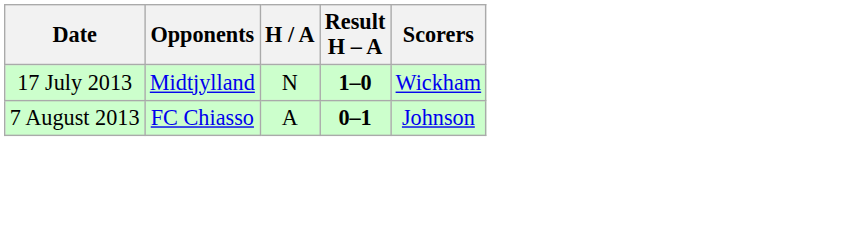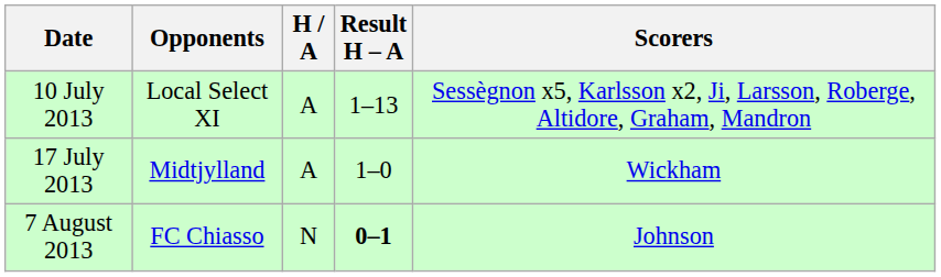 <table class="wikitable" style="text-align:center">
 <tr>
 <th>Date</th>
 <th>Opponents</th>
 <th>H / A</th>
 <th>Result<br>H – A</th>
 <th>Scorers</th>
 </tr>
 <tr bgcolor="#ccffcc">
+<td>10 July 2013</td>
+<td> Local Select XI</td>
+<td>A</td>
+<td>1–13</td>
+<td><a href='#'>Sessègnon</a> x5, <a href='#'>Karlsson</a> x2, <a href='#'>Ji</a>, <a href='#'>Larsson</a>, <a href='#'>Roberge</a>, <a href='#'>Altidore</a>, <a href='#'>Graham</a>, <a href='#'>Mandron</a></td>
+</tr>
+<tr bgcolor="#ccffcc">
 <td>17 July 2013</td>
 <td><a href='#'>Midtjylland</a></td>
-<td>N</td>
-<td><strong>1–0</strong></td>
+<td>A</td>
+<td>1–0</td>
 <td><a href='#'>Wickham</a></td>
 </tr>
 <tr bgcolor="#ccffcc">
 <td>7 August 2013</td>
 <td><a href='#'>FC Chiasso</a></td>
-<td>A</td>
+<td>N</td>
 <td><strong>0–1</strong></td>
 <td><a href='#'>Johnson</a></td>
 </tr>
 </table>
